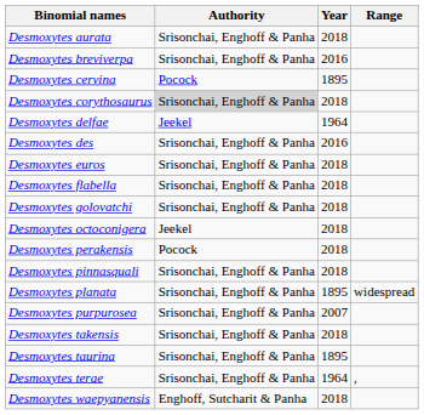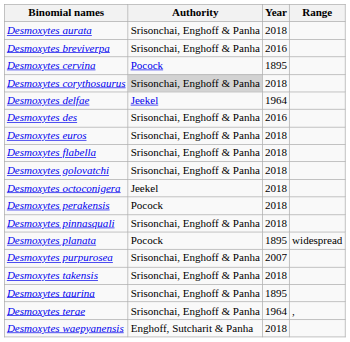 <table width=auto class="wikitable sortable">
 <tr>
 <th>Binomial names</th>
 <th>Authority</th>
 <th>Year</th>
 <th>Range</th>
 </tr>
 <tr>
 <td><em><a href='#'>Desmoxytes aurata</a></em></td>
 <td>Srisonchai, Enghoff & Panha</td>
 <td>2018</td>
 <td></td>
 </tr>
 <tr>
 <td><em><a href='#'>Desmoxytes breviverpa</a></em></td>
 <td>Srisonchai, Enghoff & Panha</td>
 <td>2016</td>
 <td></td>
 </tr>
 <tr>
 <td><em><a href='#'>Desmoxytes cervina</a></em></td>
 <td><a href='#'>Pocock</a></td>
 <td>1895</td>
 <td></td>
 </tr>
 <tr>
 <td><em><a href='#'>Desmoxytes corythosaurus</a></em></td>
 <td style="background: lightgrey;">Srisonchai, Enghoff & Panha</td>
 <td>2018</td>
 <td></td>
 </tr>
 <tr>
 <td><em><a href='#'>Desmoxytes delfae</a></em></td>
 <td><a href='#'>Jeekel</a></td>
 <td>1964</td>
 <td></td>
 </tr>
 <tr>
 <td><em><a href='#'>Desmoxytes des</a></em></td>
 <td>Srisonchai, Enghoff & Panha</td>
 <td>2016</td>
 <td></td>
 </tr>
 <tr>
 <td><em><a href='#'>Desmoxytes euros</a></em></td>
 <td>Srisonchai, Enghoff & Panha</td>
 <td>2018</td>
 <td></td>
 </tr>
 <tr>
 <td><em><a href='#'>Desmoxytes flabella</a></em></td>
 <td>Srisonchai, Enghoff & Panha</td>
 <td>2018</td>
 <td></td>
 </tr>
 <tr>
 <td><em><a href='#'>Desmoxytes golovatchi</a></em></td>
 <td>Srisonchai, Enghoff & Panha</td>
 <td>2018</td>
 <td></td>
 </tr>
 <tr>
 <td><em><a href='#'>Desmoxytes octoconigera</a></em></td>
 <td>Jeekel</td>
 <td>2018</td>
 <td></td>
 </tr>
 <tr>
 <td><em><a href='#'>Desmoxytes perakensis</a></em></td>
 <td>Pocock</td>
 <td>2018</td>
 <td></td>
 </tr>
 <tr>
 <td><em><a href='#'>Desmoxytes pinnasquali</a></em></td>
 <td>Srisonchai, Enghoff & Panha</td>
 <td>2018</td>
 <td></td>
 </tr>
 <tr>
 <td><em><a href='#'>Desmoxytes planata</a></em></td>
-<td>Srisonchai, Enghoff & Panha</td>
+<td>Pocock</td>
 <td>1895</td>
 <td>widespread</td>
 </tr>
 <tr>
 <td><em><a href='#'>Desmoxytes purpurosea</a></em></td>
 <td>Srisonchai, Enghoff & Panha</td>
 <td>2007</td>
 <td></td>
 </tr>
 <tr>
 <td><em><a href='#'>Desmoxytes takensis</a></em></td>
 <td>Srisonchai, Enghoff & Panha</td>
 <td>2018</td>
 <td></td>
 </tr>
 <tr>
 <td><em><a href='#'>Desmoxytes taurina</a></em></td>
 <td>Srisonchai, Enghoff & Panha</td>
 <td>1895</td>
 <td></td>
 </tr>
 <tr>
 <td><em><a href='#'>Desmoxytes terae</a></em></td>
 <td>Srisonchai, Enghoff & Panha</td>
 <td>1964</td>
 <td>, </td>
 </tr>
 <tr>
 <td><em><a href='#'>Desmoxytes waepyanensis</a></em></td>
 <td>Enghoff, Sutcharit & Panha</td>
 <td>2018</td>
 <td></td>
 </tr>
 </table>
